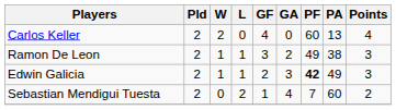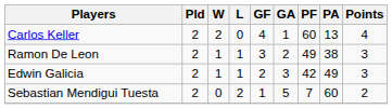 <table class=wikitable style="text-align:center">
 <tr>
 <th width=220>Players</th>
 <th width=20>Pld</th>
 <th width=20>W</th>
 <th width=20>L</th>
 <th width=20>GF</th>
 <th width=20>GA</th>
 <th width=20>PF</th>
 <th width=20>PA</th>
 <th width=50>Points</th>
 </tr>
 <tr>
 <td align=left> <a href='#'>Carlos Keller</a></td>
 <td>2</td>
 <td>2</td>
 <td>0</td>
 <td>4</td>
-<td>0</td>
+<td>1</td>
 <td>60</td>
 <td>13</td>
 <td>4</td>
 </tr>
 <tr>
 <td align=left> Ramon De Leon</td>
 <td>2</td>
 <td>1</td>
 <td>1</td>
 <td>3</td>
 <td>2</td>
 <td>49</td>
 <td>38</td>
 <td>3</td>
 </tr>
 <tr>
 <td align=left> Edwin Galicia</td>
 <td>2</td>
 <td>1</td>
 <td>1</td>
 <td>2</td>
 <td>3</td>
-<td><strong>42</strong></td>
+<td>42</td>
 <td>49</td>
 <td>3</td>
 </tr>
 <tr>
 <td align=left> Sebastian Mendigui Tuesta</td>
 <td>2</td>
 <td>0</td>
 <td>2</td>
 <td>1</td>
-<td>4</td>
+<td>5</td>
 <td>7</td>
 <td>60</td>
 <td>2</td>
 </tr>
 <tr>
 </tr>
 </table>
